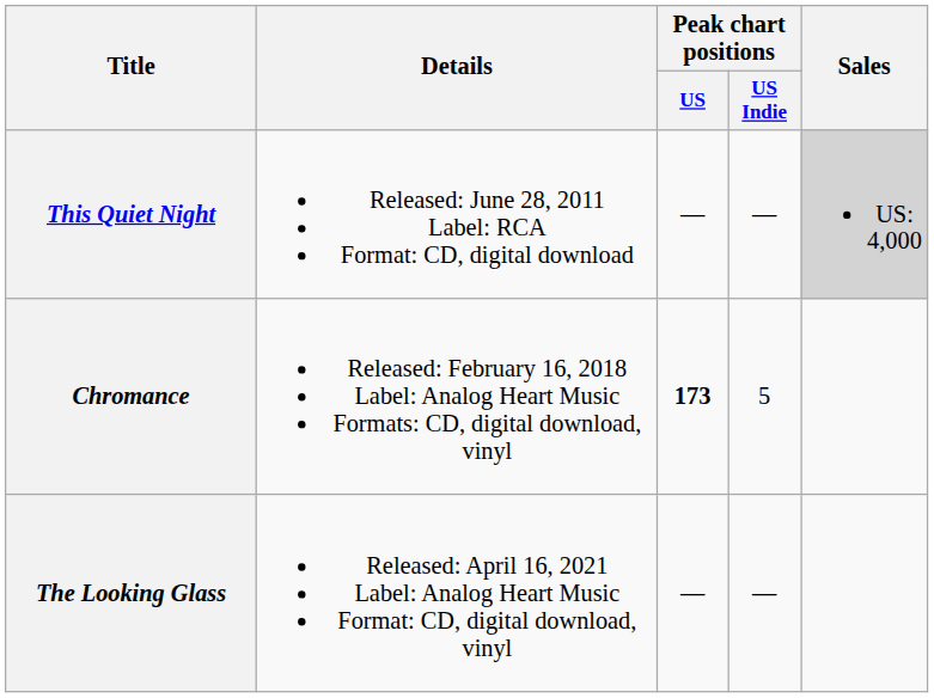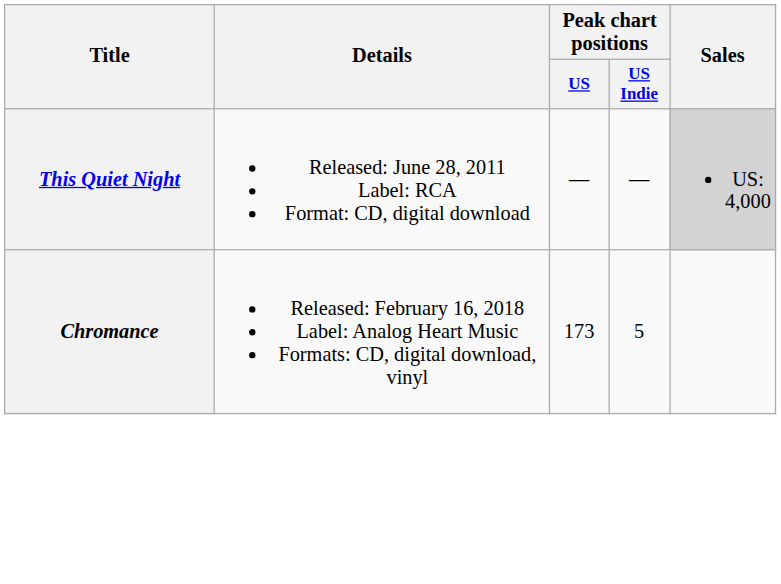 <table class="wikitable plainrowheaders" style="text-align:center;" border="1">
 <tr>
 <th scope="col" rowspan="2" style="width:12em;">Title</th>
 <th scope="col" rowspan="2" style="width:20em;">Details</th>
 <th colspan="2" scope="col">Peak chart positions</th>
 <th scope="col" rowspan="2">Sales</th>
 </tr>
 <tr style="font-size:smaller;">
 <th style="width:3.5em;"><a href='#'>US</a><br></th>
 <th style="width:3.5em;"><a href='#'>US Indie</a><br></th>
 </tr>
 <tr>
 <th scope="row"><em><a href='#'>This Quiet Night</a></em></th>
 <td><br><ul><li>Released: June 28, 2011</li><li>Label: RCA</li><li>Format: CD, digital download</li></ul></td>
 <td>—</td>
 <td>—</td>
 <td style="background: lightgrey;"><br><ul><li>US: 4,000</li></ul></td>
 </tr>
 <tr>
 <th scope="row"><em>Chromance</em></th>
 <td><br><ul><li>Released: February 16, 2018</li><li>Label: Analog Heart Music</li><li>Formats: CD, digital download, vinyl</li></ul></td>
-<td><strong>173</strong></td>
+<td>173</td>
 <td>5</td>
 <td></td>
 </tr>
-<tr>
-<th scope="row"><em>The Looking Glass</em></th>
-<td><br><ul><li>Released: April 16, 2021</li><li>Label: Analog Heart Music</li><li>Format: CD, digital download, vinyl</li></ul></td>
-<td>—</td>
-<td>—</td>
-<td></td>
-</tr>
 </table>
